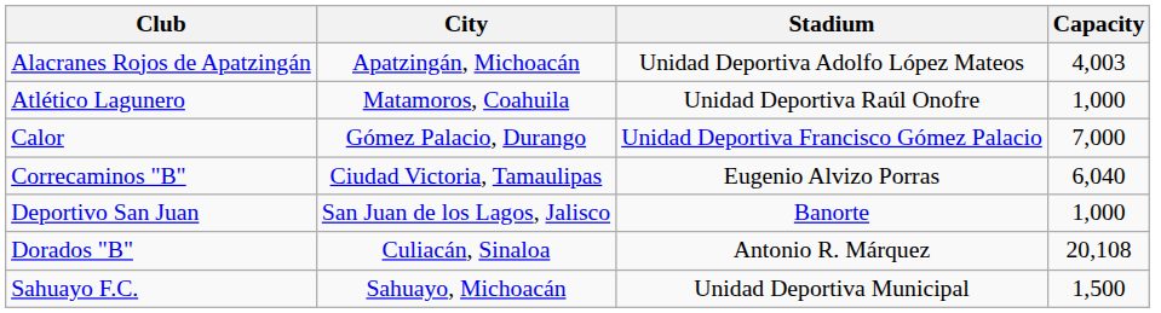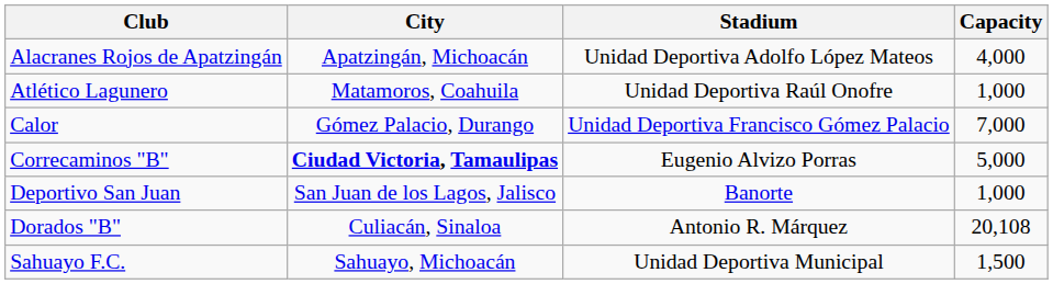 <table class="wikitable sortable" style="text-align: center;">
 <tr>
 <th>Club</th>
 <th>City</th>
 <th>Stadium</th>
 <th>Capacity</th>
 </tr>
 <tr>
 <td align="left"><a href='#'>Alacranes Rojos de Apatzingán</a></td>
 <td><a href='#'>Apatzingán</a>, <a href='#'>Michoacán</a></td>
 <td>Unidad Deportiva Adolfo López Mateos</td>
-<td>4,003</td>
+<td>4,000</td>
 </tr>
 <tr>
 <td align="left"><a href='#'>Atlético Lagunero</a></td>
 <td><a href='#'>Matamoros</a>, <a href='#'>Coahuila</a></td>
 <td>Unidad Deportiva Raúl Onofre</td>
 <td>1,000</td>
 </tr>
 <tr>
 <td align="left"><a href='#'>Calor</a></td>
 <td><a href='#'>Gómez Palacio</a>, <a href='#'>Durango</a></td>
 <td><a href='#'>Unidad Deportiva Francisco Gómez Palacio</a></td>
 <td>7,000</td>
 </tr>
 <tr>
 <td align="left"><a href='#'>Correcaminos "B"</a></td>
-<td><a href='#'>Ciudad Victoria</a>, <a href='#'>Tamaulipas</a></td>
+<td><strong><a href='#'>Ciudad Victoria</a>, <a href='#'>Tamaulipas</a></strong></td>
 <td>Eugenio Alvizo Porras</td>
-<td>6,040</td>
+<td>5,000</td>
 </tr>
 <tr>
 <td align="left"><a href='#'>Deportivo San Juan</a></td>
 <td><a href='#'>San Juan de los Lagos</a>, <a href='#'>Jalisco</a></td>
 <td><a href='#'>Banorte</a></td>
 <td>1,000</td>
 </tr>
 <tr>
 <td align="left"><a href='#'>Dorados "B"</a></td>
 <td><a href='#'>Culiacán</a>, <a href='#'>Sinaloa</a></td>
 <td>Antonio R. Márquez</td>
 <td>20,108</td>
 </tr>
 <tr>
 <td align="left"><a href='#'>Sahuayo F.C.</a></td>
 <td><a href='#'>Sahuayo</a>, <a href='#'>Michoacán</a></td>
 <td>Unidad Deportiva Municipal</td>
 <td>1,500</td>
 </tr>
 </table>
